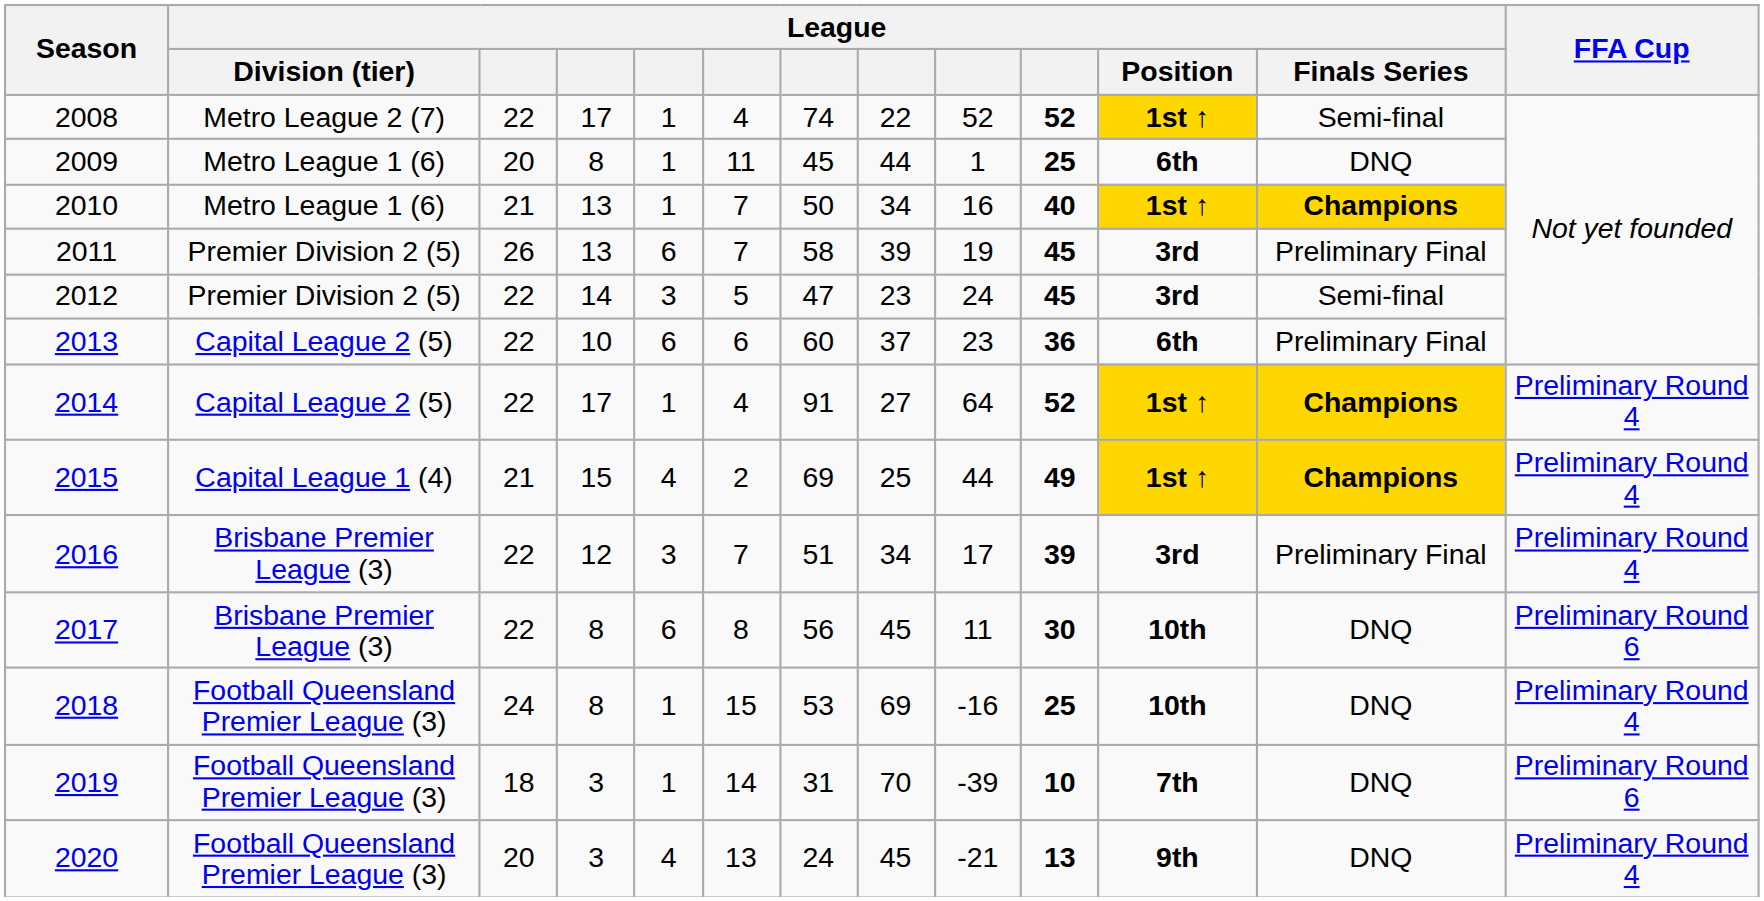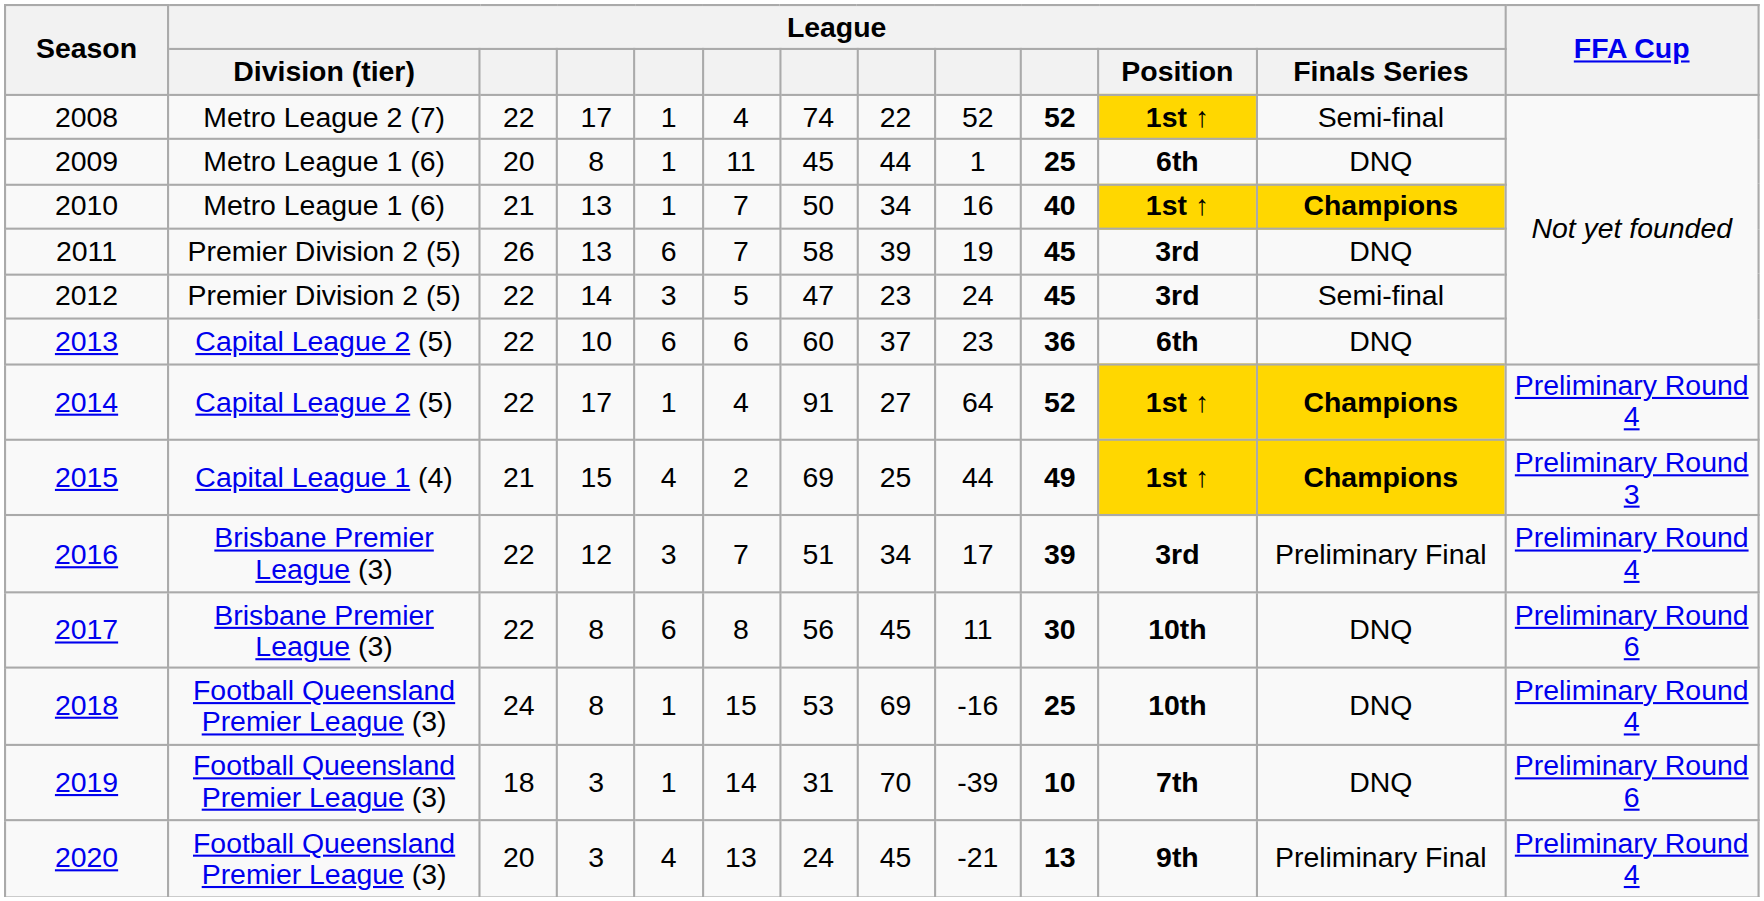 <table class="wikitable" style="text-align:center; font-size:85%;width:95%; text-align:center">
 <tr>
 <th rowspan=2 width=3%>Season</th>
 <th rowspan=1 colspan=11 width=28%>League</th>
 <th rowspan=2 width=6%><a href='#'>FFA Cup</a></th>
 </tr>
 <tr>
 <th width=9%>Division (tier)</th>
 <th width=2%></th>
 <th width=2%></th>
 <th width=2%></th>
 <th width=2%></th>
 <th width=2%></th>
 <th width=2%></th>
 <th width=2%></th>
 <th width=2%></th>
 <th width=2%>Position</th>
 <th width=5%>Finals Series</th>
 </tr>
 <tr>
 <td>2008</td>
 <td>Metro League 2 (7)</td>
 <td>22</td>
 <td>17</td>
 <td>1</td>
 <td>4</td>
 <td>74</td>
 <td>22</td>
 <td>52</td>
 <td><strong>52</strong></td>
 <td bgcolor=gold><strong>1st ↑</strong></td>
 <td>Semi-final</td>
 <td rowspan=6><em>Not yet founded</em></td>
 </tr>
 <tr>
 <td>2009</td>
 <td>Metro League 1 (6)</td>
 <td>20</td>
 <td>8</td>
 <td>1</td>
 <td>11</td>
 <td>45</td>
 <td>44</td>
 <td>1</td>
 <td><strong>25</strong></td>
 <td><strong>6th</strong></td>
 <td>DNQ</td>
 </tr>
 <tr>
 <td>2010</td>
 <td>Metro League 1 (6)</td>
 <td>21</td>
 <td>13</td>
 <td>1</td>
 <td>7</td>
 <td>50</td>
 <td>34</td>
 <td>16</td>
 <td><strong>40</strong></td>
 <td bgcolor=gold><strong>1st ↑</strong></td>
 <td bgcolor=gold><strong>Champions</strong></td>
 </tr>
 <tr>
 <td>2011</td>
 <td>Premier Division 2 (5)</td>
 <td>26</td>
 <td>13</td>
 <td>6</td>
 <td>7</td>
 <td>58</td>
 <td>39</td>
 <td>19</td>
 <td><strong>45</strong></td>
 <td><strong>3rd</strong></td>
-<td>Preliminary Final</td>
+<td>DNQ</td>
 </tr>
 <tr>
 <td>2012</td>
 <td>Premier Division 2 (5)</td>
 <td>22</td>
 <td>14</td>
 <td>3</td>
 <td>5</td>
 <td>47</td>
 <td>23</td>
 <td>24</td>
 <td><strong>45</strong></td>
 <td><strong>3rd</strong></td>
 <td>Semi-final</td>
 </tr>
 <tr>
 <td><a href='#'>2013</a></td>
 <td><a href='#'>Capital League 2</a> (5)</td>
 <td>22</td>
 <td>10</td>
 <td>6</td>
 <td>6</td>
 <td>60</td>
 <td>37</td>
 <td>23</td>
 <td><strong>36</strong></td>
 <td><strong>6th</strong></td>
-<td>Preliminary Final</td>
+<td>DNQ</td>
 </tr>
 <tr>
 <td><a href='#'>2014</a></td>
 <td><a href='#'>Capital League 2</a> (5)</td>
 <td>22</td>
 <td>17</td>
 <td>1</td>
 <td>4</td>
 <td>91</td>
 <td>27</td>
 <td>64</td>
 <td><strong>52</strong></td>
 <td bgcolor=gold><strong>1st ↑</strong></td>
 <td bgcolor=gold><strong>Champions</strong></td>
 <td><a href='#'>Preliminary Round 4</a></td>
 </tr>
 <tr>
 <td><a href='#'>2015</a></td>
 <td><a href='#'>Capital League 1</a> (4)</td>
 <td>21</td>
 <td>15</td>
 <td>4</td>
 <td>2</td>
 <td>69</td>
 <td>25</td>
 <td>44</td>
 <td><strong>49</strong></td>
 <td bgcolor=gold><strong>1st ↑</strong></td>
 <td bgcolor=gold><strong>Champions</strong></td>
-<td><a href='#'>Preliminary Round 4</a></td>
+<td><a href='#'>Preliminary Round 3</a></td>
 </tr>
 <tr>
 <td><a href='#'>2016</a></td>
 <td><a href='#'>Brisbane Premier League</a> (3)</td>
 <td>22</td>
 <td>12</td>
 <td>3</td>
 <td>7</td>
 <td>51</td>
 <td>34</td>
 <td>17</td>
 <td><strong>39</strong></td>
 <td><strong>3rd</strong></td>
 <td>Preliminary Final</td>
 <td><a href='#'>Preliminary Round 4</a></td>
 </tr>
 <tr>
 <td><a href='#'>2017</a></td>
 <td><a href='#'>Brisbane Premier League</a> (3)</td>
 <td>22</td>
 <td>8</td>
 <td>6</td>
 <td>8</td>
 <td>56</td>
 <td>45</td>
 <td>11</td>
 <td><strong>30</strong></td>
 <td><strong>10th</strong></td>
 <td>DNQ</td>
 <td><a href='#'>Preliminary Round 6</a></td>
 </tr>
 <tr>
 <td><a href='#'>2018</a></td>
 <td><a href='#'>Football Queensland Premier League</a> (3)</td>
 <td>24</td>
 <td>8</td>
 <td>1</td>
 <td>15</td>
 <td>53</td>
 <td>69</td>
 <td>-16</td>
 <td><strong>25</strong></td>
 <td><strong>10th</strong></td>
 <td>DNQ</td>
 <td><a href='#'>Preliminary Round 4</a></td>
 </tr>
 <tr>
 <td><a href='#'>2019</a></td>
 <td><a href='#'>Football Queensland Premier League</a> (3)</td>
 <td>18</td>
 <td>3</td>
 <td>1</td>
 <td>14</td>
 <td>31</td>
 <td>70</td>
 <td>-39</td>
 <td><strong>10</strong></td>
 <td><strong>7th</strong></td>
 <td>DNQ</td>
 <td><a href='#'>Preliminary Round 6</a></td>
 </tr>
 <tr>
 <td><a href='#'>2020</a></td>
 <td><a href='#'>Football Queensland Premier League</a> (3)</td>
 <td>20</td>
 <td>3</td>
 <td>4</td>
 <td>13</td>
 <td>24</td>
 <td>45</td>
 <td>-21</td>
 <td><strong>13</strong></td>
 <td><strong>9th</strong></td>
-<td>DNQ</td>
+<td>Preliminary Final</td>
 <td><a href='#'>Preliminary Round 4</a></td>
 </tr>
 </table>
